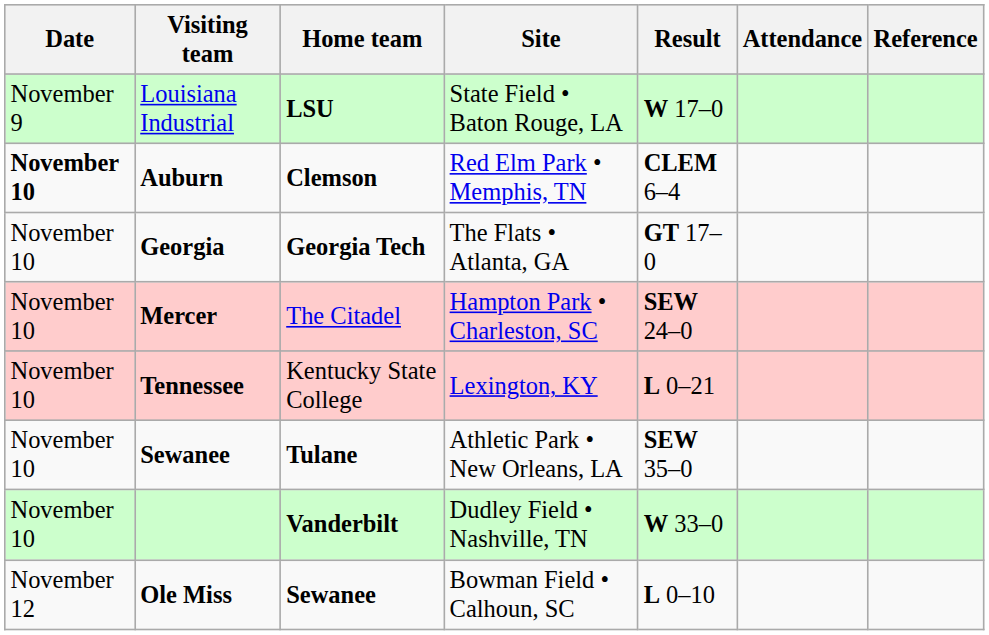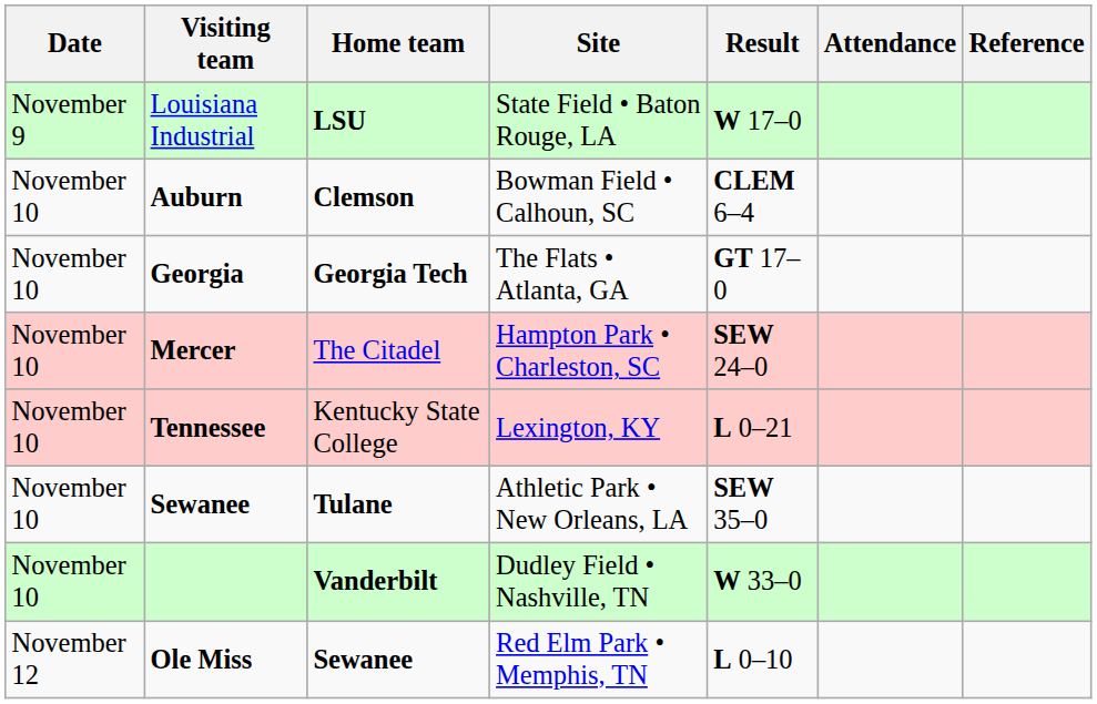 <table class="wikitable" style="font-size:95%;">
 <tr>
 <th>Date</th>
 <th>Visiting team</th>
 <th>Home team</th>
 <th>Site</th>
 <th>Result</th>
 <th>Attendance</th>
 <th class="unsortable">Reference</th>
 </tr>
 <tr bgcolor=ccffcc>
 <td>November 9</td>
 <td><a href='#'>Louisiana Industrial</a></td>
 <td><strong>LSU</strong></td>
 <td>State Field • Baton Rouge, LA</td>
 <td><strong>W</strong> 17–0</td>
 <td></td>
 <td></td>
 </tr>
 <tr bgcolor=>
-<td><strong>November 10</strong></td>
+<td>November 10</td>
 <td><strong>Auburn</strong></td>
 <td><strong>Clemson</strong></td>
-<td><a href='#'>Red Elm Park</a> • <a href='#'>Memphis, TN</a></td>
+<td>Bowman Field • Calhoun, SC</td>
 <td><strong>CLEM</strong> 6–4</td>
 <td></td>
 <td></td>
 </tr>
 <tr bgcolor=>
 <td>November 10</td>
 <td><strong>Georgia</strong></td>
 <td><strong>Georgia Tech</strong></td>
 <td>The Flats • Atlanta, GA</td>
 <td><strong>GT</strong> 17–0</td>
 <td></td>
 <td></td>
 </tr>
 <tr bgcolor=ffcccc>
 <td>November 10</td>
 <td><strong>Mercer</strong></td>
 <td><a href='#'>The Citadel</a></td>
 <td><a href='#'>Hampton Park</a> • <a href='#'>Charleston, SC</a></td>
 <td><strong>SEW</strong> 24–0</td>
 <td></td>
 <td></td>
 </tr>
 <tr bgcolor=ffcccc>
 <td>November 10</td>
 <td><strong>Tennessee</strong></td>
 <td>Kentucky State College</td>
 <td><a href='#'>Lexington, KY</a></td>
 <td><strong>L</strong> 0–21</td>
 <td></td>
 <td></td>
 </tr>
 <tr bgcolor=>
 <td>November 10</td>
 <td><strong>Sewanee</strong></td>
 <td><strong>Tulane</strong></td>
 <td>Athletic Park • New Orleans, LA</td>
 <td><strong>SEW</strong> 35–0</td>
 <td></td>
 <td></td>
 </tr>
 <tr bgcolor=ccffcc>
 <td>November 10</td>
 <td></td>
 <td><strong>Vanderbilt</strong></td>
 <td>Dudley Field • Nashville, TN</td>
 <td><strong>W</strong> 33–0</td>
 <td></td>
 <td></td>
 </tr>
 <tr bgcolor=>
 <td>November 12</td>
 <td><strong>Ole Miss</strong></td>
 <td><strong>Sewanee</strong></td>
-<td>Bowman Field • Calhoun, SC</td>
+<td><a href='#'>Red Elm Park</a> • <a href='#'>Memphis, TN</a></td>
 <td><strong>L</strong> 0–10</td>
 <td></td>
 <td></td>
 </tr>
 </table>
